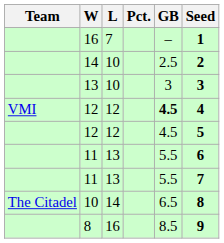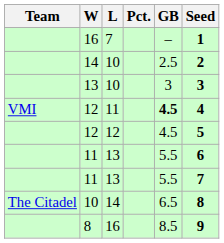 <table class=wikitable>
 <tr>
 <th>Team</th>
 <th>W</th>
 <th>L</th>
 <th>Pct.</th>
 <th>GB</th>
 <th>Seed</th>
 </tr>
 <tr bgcolor=ccffcc>
 <td></td>
 <td>16</td>
 <td>7</td>
 <td></td>
 <td style="text-align: center;">–</td>
 <td style="text-align: center;"><strong>1</strong></td>
 </tr>
 <tr bgcolor=ccffcc>
 <td></td>
 <td>14</td>
 <td>10</td>
 <td></td>
 <td style="text-align: center;">2.5</td>
 <td style="text-align: center;"><strong>2</strong></td>
 </tr>
 <tr bgcolor=ccffcc>
 <td></td>
 <td>13</td>
 <td>10</td>
 <td></td>
 <td style="text-align: center;">3</td>
 <td style="text-align: center;"><strong>3</strong></td>
 </tr>
 <tr bgcolor=ccffcc>
 <td><a href='#'>VMI</a></td>
 <td>12</td>
-<td>12</td>
+<td>11</td>
 <td></td>
 <td style="text-align: center;"><strong>4.5</strong></td>
 <td style="text-align: center;"><strong>4</strong></td>
 </tr>
 <tr bgcolor=ccffcc>
 <td></td>
 <td>12</td>
 <td>12</td>
 <td></td>
 <td style="text-align: center;">4.5</td>
 <td style="text-align: center;"><strong>5</strong></td>
 </tr>
 <tr bgcolor=ccffcc>
 <td></td>
 <td>11</td>
 <td>13</td>
 <td></td>
 <td style="text-align: center;">5.5</td>
 <td style="text-align: center;"><strong>6</strong></td>
 </tr>
 <tr bgcolor=ccffcc>
 <td></td>
 <td>11</td>
 <td>13</td>
 <td></td>
 <td style="text-align: center;">5.5</td>
 <td style="text-align: center;"><strong>7</strong></td>
 </tr>
 <tr bgcolor=ccffcc>
 <td><a href='#'>The Citadel</a></td>
 <td>10</td>
 <td>14</td>
 <td></td>
 <td style="text-align: center;">6.5</td>
 <td style="text-align: center;"><strong>8</strong></td>
 </tr>
 <tr bgcolor=ccffcc>
 <td></td>
 <td>8</td>
 <td>16</td>
 <td></td>
 <td style="text-align: center;">8.5</td>
 <td style="text-align: center;"><strong>9</strong></td>
 </tr>
 </table>
